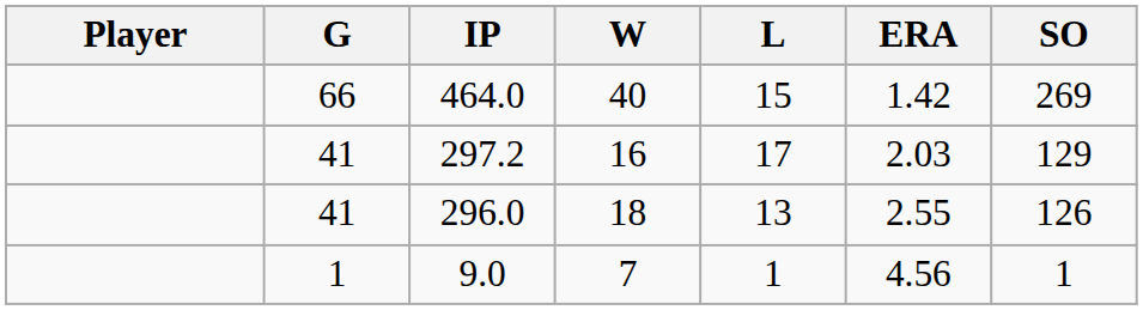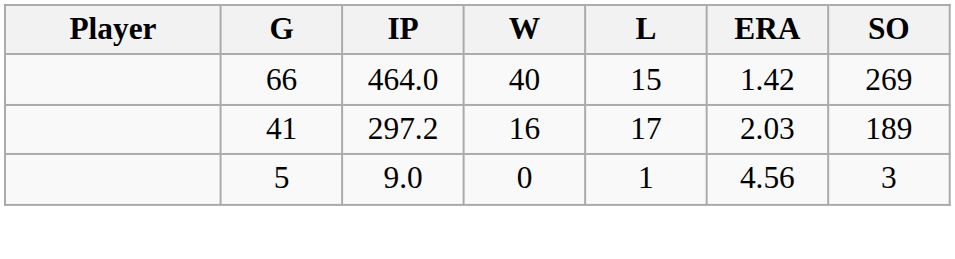 <table class="wikitable sortable">
 <tr>
 <th bgcolor="#DDDDFF" width="16%">Player</th>
 <th bgcolor="#DDDDFF" width="9%">G</th>
 <th bgcolor="#DDDDFF" width="9%">IP</th>
 <th bgcolor="#DDDDFF" width="9%">W</th>
 <th bgcolor="#DDDDFF" width="9%">L</th>
 <th bgcolor="#DDDDFF" width="9%">ERA</th>
 <th bgcolor="#DDDDFF" width="9%">SO</th>
 </tr>
 <tr align="center">
 <td></td>
 <td>66</td>
 <td>464.0</td>
 <td>40</td>
 <td>15</td>
 <td>1.42</td>
 <td>269</td>
 </tr>
 <tr align="center">
 <td></td>
 <td>41</td>
 <td>297.2</td>
 <td>16</td>
 <td>17</td>
 <td>2.03</td>
-<td>129</td>
+<td>189</td>
 </tr>
 <tr align="center">
 <td></td>
-<td>41</td>
-<td>296.0</td>
-<td>18</td>
-<td>13</td>
-<td>2.55</td>
-<td>126</td>
-</tr>
-<tr align="center">
-<td></td>
-<td>1</td>
+<td>5</td>
 <td>9.0</td>
-<td>7</td>
+<td>0</td>
 <td>1</td>
 <td>4.56</td>
-<td>1</td>
+<td>3</td>
 </tr>
 </table>
